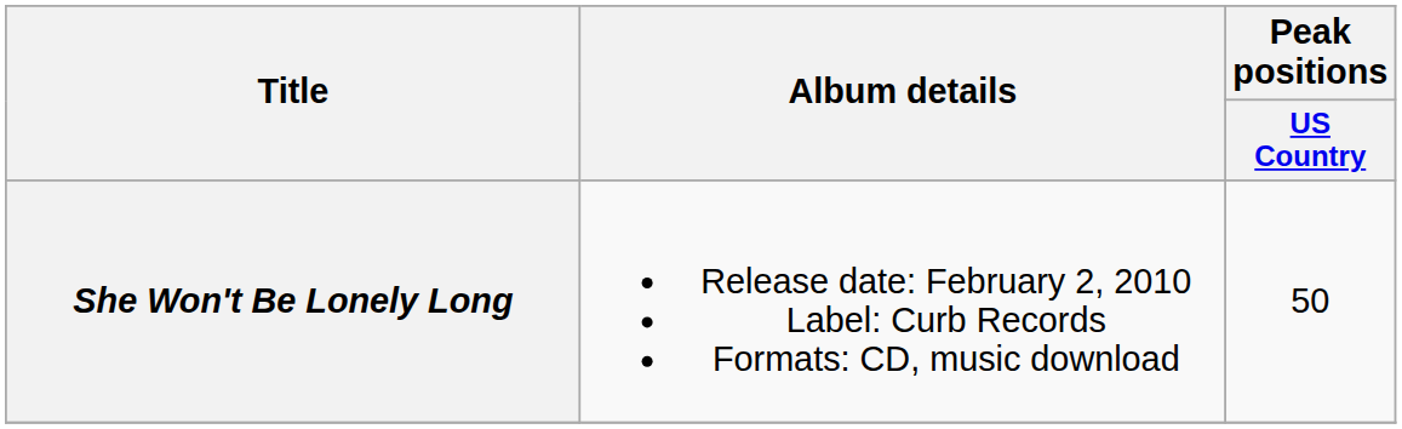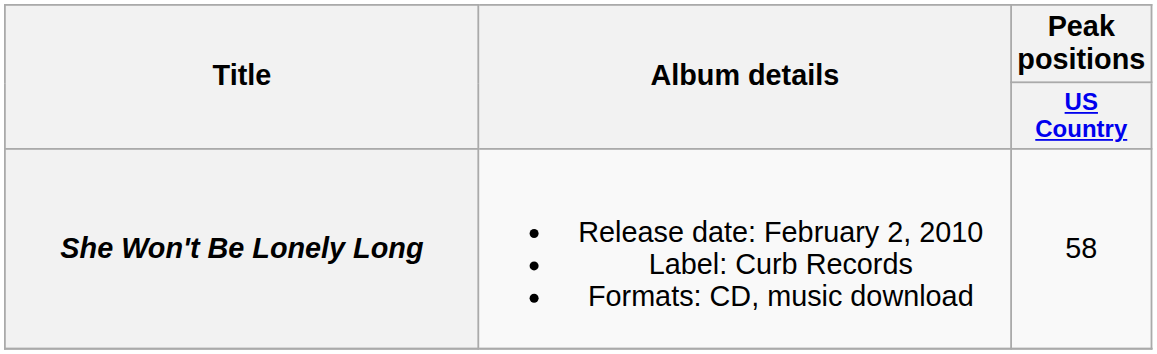 <table class="wikitable plainrowheaders" style="text-align:center;">
 <tr>
 <th rowspan="2" style="width:16em;">Title</th>
 <th rowspan="2" style="width:18em;">Album details</th>
 <th colspan="1">Peak positions</th>
 </tr>
 <tr style="font-size:smaller;">
 <th width="60"><a href='#'>US Country</a><br></th>
 </tr>
 <tr>
 <th scope="row"><em>She Won't Be Lonely Long</em></th>
 <td><br><ul><li>Release date: February 2, 2010</li><li>Label: Curb Records</li><li>Formats: CD, music download</li></ul></td>
-<td>50</td>
+<td>58</td>
 </tr>
 <tr>
 </tr>
 </table>
